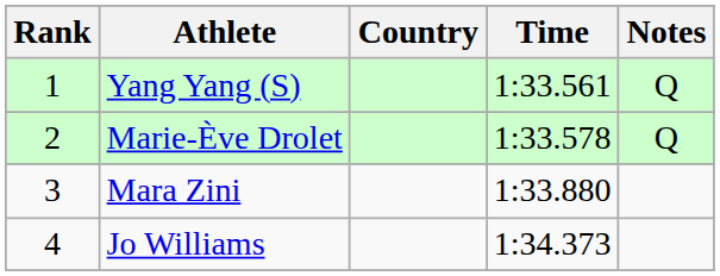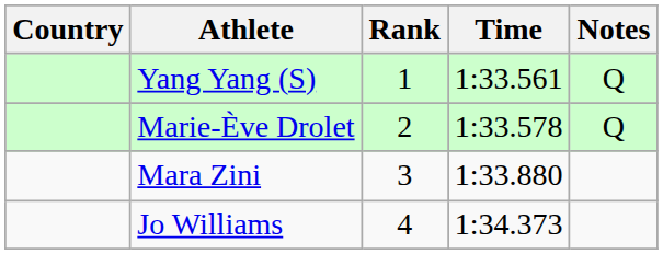 <table class="wikitable sortable" style="text-align:center">
 <tr>
+<th>Country</th>
+<th>Athlete</th>
 <th>Rank</th>
-<th>Athlete</th>
-<th>Country</th>
 <th>Time</th>
 <th>Notes</th>
 </tr>
 <tr bgcolor=ccffcc>
+<td align=left></td>
+<td align=left><a href='#'>Yang Yang (S)</a></td>
 <td>1</td>
-<td align=left><a href='#'>Yang Yang (S)</a></td>
-<td align=left></td>
 <td>1:33.561</td>
 <td>Q</td>
 </tr>
 <tr bgcolor=ccffcc>
+<td align=left></td>
+<td align=left><a href='#'>Marie-Ève Drolet</a></td>
 <td>2</td>
-<td align=left><a href='#'>Marie-Ève Drolet</a></td>
-<td align=left></td>
 <td>1:33.578</td>
 <td>Q</td>
 </tr>
 <tr>
+<td align=left></td>
+<td align=left><a href='#'>Mara Zini</a></td>
 <td>3</td>
-<td align=left><a href='#'>Mara Zini</a></td>
-<td align=left></td>
 <td>1:33.880</td>
 <td></td>
 </tr>
 <tr>
+<td align=left></td>
+<td align=left><a href='#'>Jo Williams</a></td>
 <td>4</td>
-<td align=left><a href='#'>Jo Williams</a></td>
-<td align=left></td>
 <td>1:34.373</td>
 <td></td>
 </tr>
 </table>
